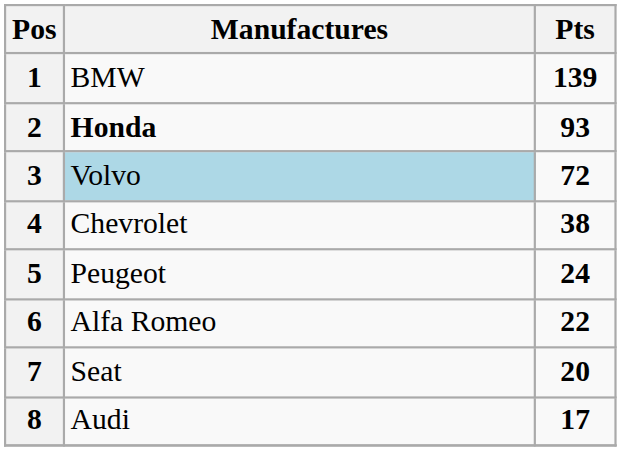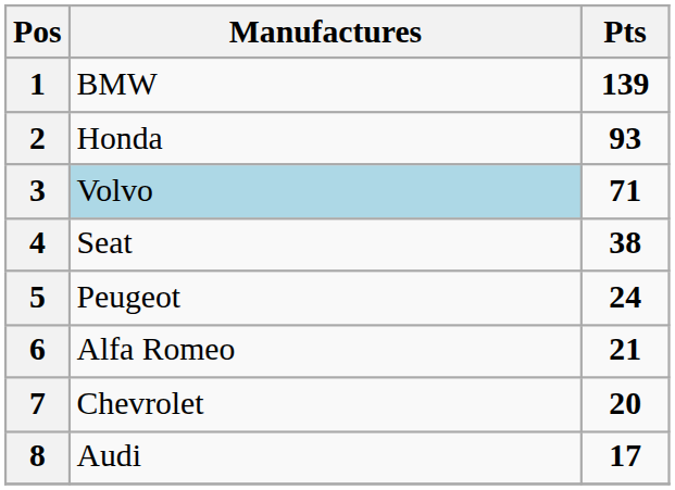 <table class="wikitable" style="font-size: 85%">
 <tr valign="top">
 <th valign="middle">Pos</th>
 <th valign="middle" width="210">Manufactures</th>
 <th valign="middle" width="30" align=center>Pts</th>
 </tr>
 <tr>
 <th>1</th>
 <td>BMW</td>
 <td align="center"><strong>139</strong></td>
 </tr>
 <tr>
 <th>2</th>
-<td><strong>Honda</strong></td>
+<td>Honda</td>
 <td align="center"><strong>93</strong></td>
 </tr>
 <tr>
 <th>3</th>
 <td style="background: lightblue;">Volvo</td>
-<td align="center"><strong>72</strong></td>
+<td align="center"><strong>71</strong></td>
 </tr>
 <tr>
 <th>4</th>
-<td>Chevrolet</td>
+<td>Seat</td>
 <td align="center"><strong>38</strong></td>
 </tr>
 <tr>
 <th>5</th>
 <td>Peugeot</td>
 <td align="center"><strong>24</strong></td>
 </tr>
 <tr>
 <th>6</th>
 <td>Alfa Romeo</td>
-<td align="center"><strong>22</strong></td>
+<td align="center"><strong>21</strong></td>
 </tr>
 <tr>
 <th>7</th>
-<td>Seat</td>
+<td>Chevrolet</td>
 <td align="center"><strong>20</strong></td>
 </tr>
 <tr>
 <th>8</th>
 <td>Audi</td>
 <td align="center"><strong>17</strong></td>
 </tr>
 <tr>
 </tr>
 </table>
